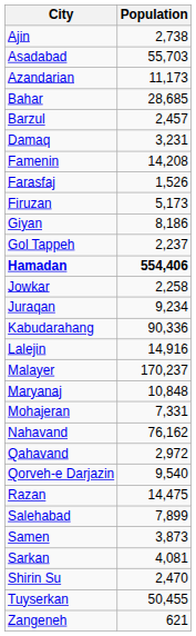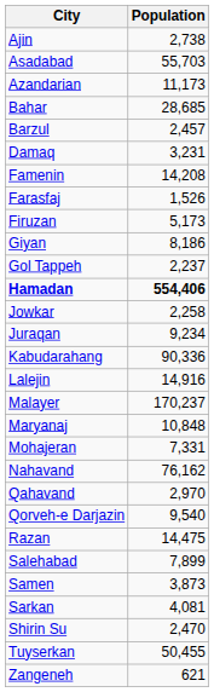 <table class="wikitable sortable">
 <tr>
 <th>City</th>
 <th>Population</th>
 </tr>
 <tr>
 <td><a href='#'>Ajin</a></td>
 <td style="text-align: right;">2,738</td>
 </tr>
 <tr>
 <td><a href='#'>Asadabad</a></td>
 <td style="text-align: right;">55,703</td>
 </tr>
 <tr>
 <td><a href='#'>Azandarian</a></td>
 <td style="text-align: right;">11,173</td>
 </tr>
 <tr>
 <td><a href='#'>Bahar</a></td>
 <td style="text-align: right;">28,685</td>
 </tr>
 <tr>
 <td><a href='#'>Barzul</a></td>
 <td style="text-align: right;">2,457</td>
 </tr>
 <tr>
 <td><a href='#'>Damaq</a></td>
 <td style="text-align: right;">3,231</td>
 </tr>
 <tr>
 <td><a href='#'>Famenin</a></td>
 <td style="text-align: right;">14,208</td>
 </tr>
 <tr>
 <td><a href='#'>Farasfaj</a></td>
 <td style="text-align: right;">1,526</td>
 </tr>
 <tr>
 <td><a href='#'>Firuzan</a></td>
 <td style="text-align: right;">5,173</td>
 </tr>
 <tr>
 <td><a href='#'>Giyan</a></td>
 <td style="text-align: right;">8,186</td>
 </tr>
 <tr>
 <td><a href='#'>Gol Tappeh</a></td>
 <td style="text-align: right;">2,237</td>
 </tr>
 <tr>
 <td><strong><a href='#'>Hamadan</a></strong></td>
 <td style="text-align: right;"><strong>554,406</strong></td>
 </tr>
 <tr>
 <td><a href='#'>Jowkar</a></td>
 <td style="text-align: right;">2,258</td>
 </tr>
 <tr>
 <td><a href='#'>Juraqan</a></td>
 <td style="text-align: right;">9,234</td>
 </tr>
 <tr>
 <td><a href='#'>Kabudarahang</a></td>
 <td style="text-align: right;">90,336</td>
 </tr>
 <tr>
 <td><a href='#'>Lalejin</a></td>
 <td style="text-align: right;">14,916</td>
 </tr>
 <tr>
 <td><a href='#'>Malayer</a></td>
 <td style="text-align: right;">170,237</td>
 </tr>
 <tr>
 <td><a href='#'>Maryanaj</a></td>
 <td style="text-align: right;">10,848</td>
 </tr>
 <tr>
 <td><a href='#'>Mohajeran</a></td>
 <td style="text-align: right;">7,331</td>
 </tr>
 <tr>
 <td><a href='#'>Nahavand</a></td>
 <td style="text-align: right;">76,162</td>
 </tr>
 <tr>
 <td><a href='#'>Qahavand</a></td>
-<td style="text-align: right;">2,972</td>
+<td style="text-align: right;">2,970</td>
 </tr>
 <tr>
 <td><a href='#'>Qorveh-e Darjazin</a></td>
 <td style="text-align: right;">9,540</td>
 </tr>
 <tr>
 <td><a href='#'>Razan</a></td>
 <td style="text-align: right;">14,475</td>
 </tr>
 <tr>
 <td><a href='#'>Salehabad</a></td>
 <td style="text-align: right;">7,899</td>
 </tr>
 <tr>
 <td><a href='#'>Samen</a></td>
 <td style="text-align: right;">3,873</td>
 </tr>
 <tr>
 <td><a href='#'>Sarkan</a></td>
 <td style="text-align: right;">4,081</td>
 </tr>
 <tr>
 <td><a href='#'>Shirin Su</a></td>
 <td style="text-align: right;">2,470</td>
 </tr>
 <tr>
 <td><a href='#'>Tuyserkan</a></td>
 <td style="text-align: right;">50,455</td>
 </tr>
 <tr>
 <td><a href='#'>Zangeneh</a></td>
 <td style="text-align: right;">621</td>
 </tr>
 </table>
